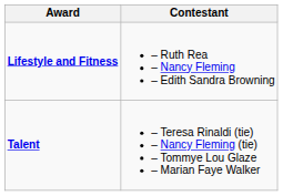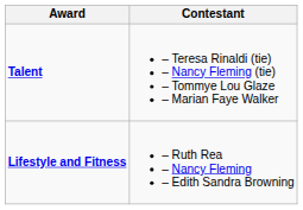 <table class="wikitable">
 <tr>
 <th>Award</th>
 <th>Contestant</th>
 </tr>
 <tr>
+<td><strong><a href='#'>Talent</a></strong></td>
+<td><br><ul><li> – Teresa Rinaldi (tie)</li><li> – <a href='#'>Nancy Fleming</a> (tie)</li><li> – Tommye Lou Glaze</li><li> – Marian Faye Walker</li></ul></td>
+</tr>
+<tr>
 <td><strong><a href='#'>Lifestyle and Fitness</a></strong></td>
 <td><br><ul><li> – Ruth Rea</li><li> – <a href='#'>Nancy Fleming</a></li><li> – Edith Sandra Browning</li></ul></td>
 </tr>
-<tr>
-<td><strong><a href='#'>Talent</a></strong></td>
-<td><br><ul><li> – Teresa Rinaldi (tie)</li><li> – <a href='#'>Nancy Fleming</a> (tie)</li><li> – Tommye Lou Glaze</li><li> – Marian Faye Walker</li></ul></td>
-</tr>
 </table>
